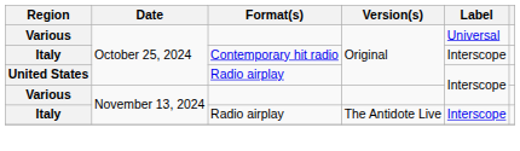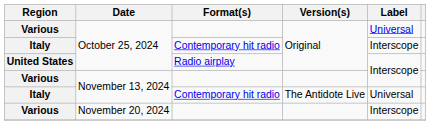 <table class="wikitable plainrowheaders">
 <tr>
 <th scope="col">Region</th>
 <th scope="col">Date</th>
 <th scope="col">Format(s)</th>
 <th scope="col">Version(s)</th>
 <th scope="col">Label</th>
 <th scope="col"></th>
 </tr>
 <tr>
 <th scope="row">Various</th>
 <td rowspan="3">October 25, 2024</td>
 <td></td>
 <td rowspan="3">Original</td>
 <td><a href='#'>Universal</a></td>
 <td style="text-align:center;"></td>
 </tr>
 <tr>
 <th scope="row">Italy</th>
 <td><a href='#'>Contemporary hit radio</a></td>
 <td>Interscope</td>
 <td style="text-align:center;"></td>
 </tr>
 <tr>
 <th scope="row">United States</th>
 <td><a href='#'>Radio airplay</a></td>
 <td rowspan="2">Interscope</td>
 <td style="text-align:center;"></td>
 </tr>
 <tr>
 <th scope="row">Various</th>
 <td rowspan="2">November 13, 2024</td>
 <td></td>
 <td></td>
 <td style="text-align:center;"></td>
 </tr>
 <tr>
 <th scope="row">Italy</th>
-<td>Radio airplay</td>
+<td><a href='#'>Contemporary hit radio</a></td>
 <td>The Antidote Live</td>
-<td><a href='#'>Interscope</a></td>
+<td>Universal</td>
+<td style="text-align:center;"></td>
+</tr>
+<tr>
+<th scope="row">Various</th>
+<td>November 20, 2024</td>
+<td></td>
+<td></td>
+<td>Interscope</td>
 <td style="text-align:center;"></td>
 </tr>
 <tr>
 </tr>
 </table>
